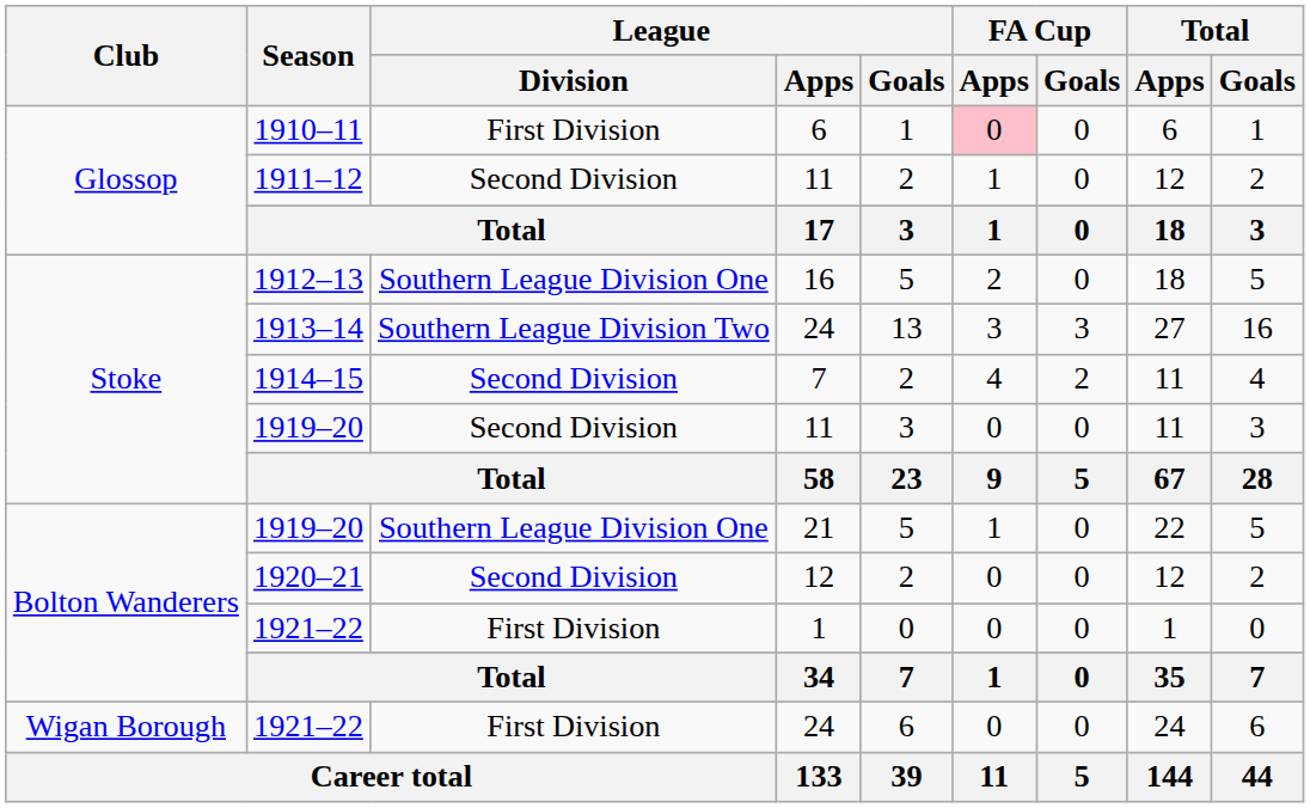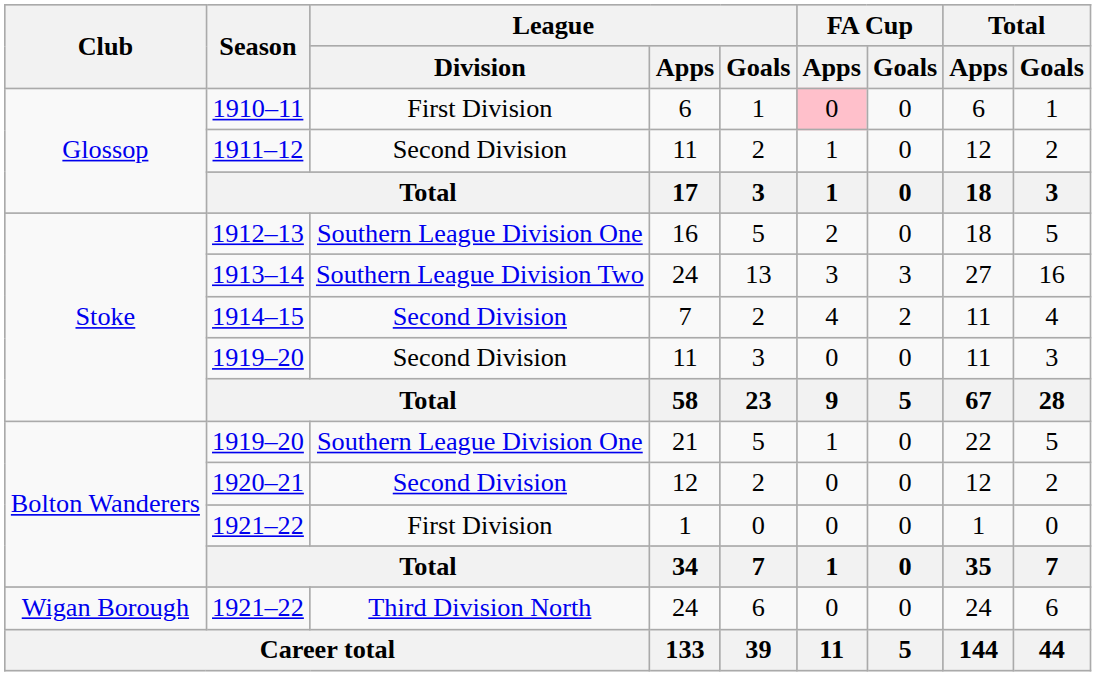 <table class="wikitable" style="text-align: center;">
 <tr>
 <th rowspan="2">Club</th>
 <th rowspan="2">Season</th>
 <th colspan="3">League</th>
 <th colspan="2">FA Cup</th>
 <th colspan="2">Total</th>
 </tr>
 <tr>
 <th>Division</th>
 <th>Apps</th>
 <th>Goals</th>
 <th>Apps</th>
 <th>Goals</th>
 <th>Apps</th>
 <th>Goals</th>
 </tr>
 <tr>
 <td rowspan="3"><a href='#'>Glossop</a></td>
 <td><a href='#'>1910–11</a></td>
 <td>First Division</td>
 <td>6</td>
 <td>1</td>
 <td style="background: pink;">0</td>
 <td>0</td>
 <td>6</td>
 <td>1</td>
 </tr>
 <tr>
 <td><a href='#'>1911–12</a></td>
 <td>Second Division</td>
 <td>11</td>
 <td>2</td>
 <td>1</td>
 <td>0</td>
 <td>12</td>
 <td>2</td>
 </tr>
 <tr>
 <th colspan=2>Total</th>
 <th>17</th>
 <th>3</th>
 <th>1</th>
 <th>0</th>
 <th>18</th>
 <th>3</th>
 </tr>
 <tr>
 <td rowspan="5"><a href='#'>Stoke</a></td>
 <td><a href='#'>1912–13</a></td>
 <td><a href='#'>Southern League Division One</a></td>
 <td>16</td>
 <td>5</td>
 <td>2</td>
 <td>0</td>
 <td>18</td>
 <td>5</td>
 </tr>
 <tr>
 <td><a href='#'>1913–14</a></td>
 <td><a href='#'>Southern League Division Two</a></td>
 <td>24</td>
 <td>13</td>
 <td>3</td>
 <td>3</td>
 <td>27</td>
 <td>16</td>
 </tr>
 <tr>
 <td><a href='#'>1914–15</a></td>
 <td><a href='#'>Second Division</a></td>
 <td>7</td>
 <td>2</td>
 <td>4</td>
 <td>2</td>
 <td>11</td>
 <td>4</td>
 </tr>
 <tr>
 <td><a href='#'>1919–20</a></td>
 <td>Second Division</td>
 <td>11</td>
 <td>3</td>
 <td>0</td>
 <td>0</td>
 <td>11</td>
 <td>3</td>
 </tr>
 <tr>
 <th colspan=2>Total</th>
 <th>58</th>
 <th>23</th>
 <th>9</th>
 <th>5</th>
 <th>67</th>
 <th>28</th>
 </tr>
 <tr>
 <td rowspan="4"><a href='#'>Bolton Wanderers</a></td>
 <td><a href='#'>1919–20</a></td>
 <td><a href='#'>Southern League Division One</a></td>
 <td>21</td>
 <td>5</td>
 <td>1</td>
 <td>0</td>
 <td>22</td>
 <td>5</td>
 </tr>
 <tr>
 <td><a href='#'>1920–21</a></td>
 <td><a href='#'>Second Division</a></td>
 <td>12</td>
 <td>2</td>
 <td>0</td>
 <td>0</td>
 <td>12</td>
 <td>2</td>
 </tr>
 <tr>
 <td><a href='#'>1921–22</a></td>
 <td>First Division</td>
 <td>1</td>
 <td>0</td>
 <td>0</td>
 <td>0</td>
 <td>1</td>
 <td>0</td>
 </tr>
 <tr>
 <th colspan=2>Total</th>
 <th>34</th>
 <th>7</th>
 <th>1</th>
 <th>0</th>
 <th>35</th>
 <th>7</th>
 </tr>
 <tr>
 <td><a href='#'>Wigan Borough</a></td>
 <td><a href='#'>1921–22</a></td>
-<td>First Division</td>
+<td><a href='#'>Third Division North</a></td>
 <td>24</td>
 <td>6</td>
 <td>0</td>
 <td>0</td>
 <td>24</td>
 <td>6</td>
 </tr>
 <tr>
 <th colspan="3">Career total</th>
 <th>133</th>
 <th>39</th>
 <th>11</th>
 <th>5</th>
 <th>144</th>
 <th>44</th>
 </tr>
 </table>
